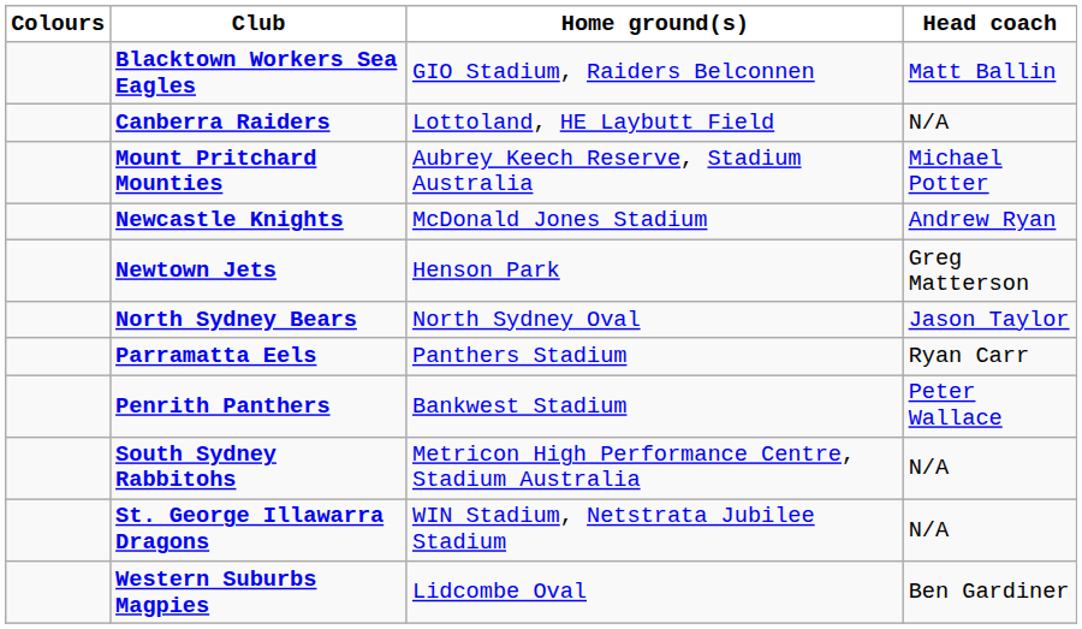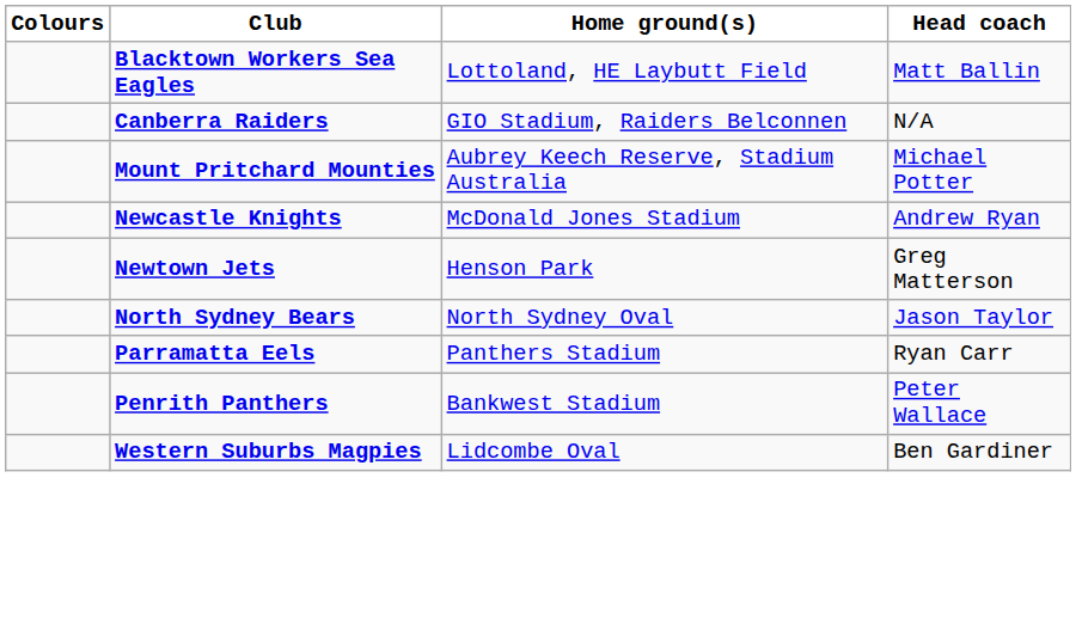 <table class="wikitable" style="width:100%; text-align:left">
 <tr>
 <th style="background:white">Colours</th>
 <th style="background:white">Club</th>
 <th style="background:white">Home ground(s)</th>
 <th style="background:white">Head coach</th>
 </tr>
 <tr>
 <td></td>
 <td><a href='#'><strong>Blacktown Workers Sea Eagles</strong></a></td>
-<td><a href='#'>GIO Stadium</a>, <a href='#'>Raiders Belconnen</a></td>
+<td><a href='#'>Lottoland</a>, <a href='#'>HE Laybutt Field</a></td>
 <td><a href='#'>Matt Ballin</a></td>
 </tr>
 <tr>
 <td></td>
 <td><strong><a href='#'>Canberra Raiders</a></strong></td>
-<td><a href='#'>Lottoland</a>, <a href='#'>HE Laybutt Field</a></td>
+<td><a href='#'>GIO Stadium</a>, <a href='#'>Raiders Belconnen</a></td>
 <td>N/A</td>
 </tr>
 <tr>
 <td></td>
 <td><strong><a href='#'>Mount Pritchard Mounties</a></strong></td>
 <td><a href='#'>Aubrey Keech Reserve</a>, <a href='#'>Stadium Australia</a></td>
 <td><a href='#'>Michael Potter</a></td>
 </tr>
 <tr>
 <td></td>
 <td><strong><a href='#'>Newcastle Knights</a></strong></td>
 <td><a href='#'>McDonald Jones Stadium</a></td>
 <td><a href='#'>Andrew Ryan</a></td>
 </tr>
 <tr>
 <td></td>
 <td><strong><a href='#'>Newtown Jets</a></strong></td>
 <td><a href='#'>Henson Park</a></td>
 <td>Greg Matterson</td>
 </tr>
 <tr>
 <td></td>
 <td><strong><a href='#'>North Sydney Bears</a></strong></td>
 <td><a href='#'>North Sydney Oval</a></td>
 <td><a href='#'>Jason Taylor</a></td>
 </tr>
 <tr>
 <td></td>
 <td><strong><a href='#'>Parramatta Eels</a></strong></td>
 <td><a href='#'>Panthers Stadium</a></td>
 <td>Ryan Carr</td>
 </tr>
 <tr>
 <td></td>
 <td><strong><a href='#'>Penrith Panthers</a></strong></td>
 <td><a href='#'>Bankwest Stadium</a></td>
 <td><a href='#'>Peter Wallace</a></td>
 </tr>
 <tr>
 <td></td>
-<td><strong><a href='#'>South Sydney Rabbitohs</a></strong></td>
-<td><a href='#'>Metricon High Performance Centre</a>, <a href='#'>Stadium Australia</a></td>
-<td>N/A</td>
-</tr>
-<tr>
-<td></td>
-<td><strong><a href='#'>St. George Illawarra Dragons</a></strong></td>
-<td><a href='#'>WIN Stadium</a>, <a href='#'>Netstrata Jubilee Stadium</a></td>
-<td>N/A</td>
-</tr>
-<tr>
-<td></td>
 <td><strong><a href='#'>Western Suburbs Magpies</a></strong></td>
 <td><a href='#'>Lidcombe Oval</a></td>
 <td>Ben Gardiner</td>
 </tr>
 </table>
